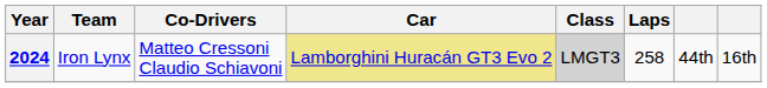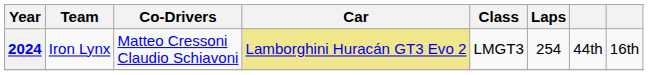 <table class="wikitable" style="text-align:center; font-size:90%">
 <tr>
 <th>Year</th>
 <th>Team</th>
 <th>Co-Drivers</th>
 <th>Car</th>
 <th>Class</th>
 <th>Laps</th>
 <th></th>
 <th></th>
 </tr>
 <tr>
 <th><a href='#'>2024</a></th>
 <td align="left" nowrap> <a href='#'>Iron Lynx</a></td>
 <td align="left" nowrap> <a href='#'>Matteo Cressoni</a><br> <a href='#'>Claudio Schiavoni</a></td>
 <td align="left" nowrap style="background: khaki;"><a href='#'>Lamborghini Huracán GT3 Evo 2</a></td>
-<td style="background: lightgrey;">LMGT3</td>
-<td>258</td>
+<td>LMGT3</td>
+<td>254</td>
 <td>44th</td>
 <td>16th</td>
 </tr>
 <tr>
 </tr>
 </table>
